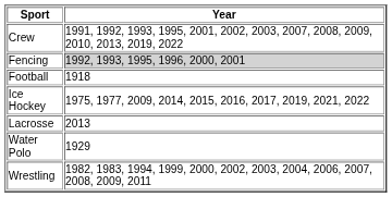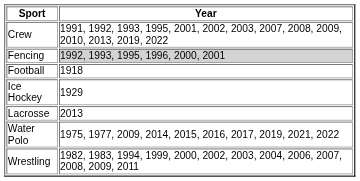 <table style="width:88%; height:140px" border="2">
 <tr>
 <th>Sport</th>
 <th>Year</th>
 </tr>
 <tr>
 <td>Crew</td>
 <td>1991, 1992, 1993, 1995, 2001, 2002, 2003, 2007, 2008, 2009, 2010, 2013, 2019, 2022</td>
 </tr>
 <tr>
 <td>Fencing</td>
 <td style="background: lightgrey;">1992, 1993, 1995, 1996, 2000, 2001</td>
 </tr>
 <tr>
 <td>Football</td>
 <td>1918</td>
 </tr>
 <tr>
 <td>Ice Hockey</td>
-<td>1975, 1977, 2009, 2014, 2015, 2016, 2017, 2019, 2021, 2022</td>
+<td>1929</td>
 </tr>
 <tr>
 <td>Lacrosse</td>
 <td>2013</td>
 </tr>
 <tr>
 <td>Water Polo</td>
-<td>1929</td>
+<td>1975, 1977, 2009, 2014, 2015, 2016, 2017, 2019, 2021, 2022</td>
 </tr>
 <tr>
 <td>Wrestling</td>
 <td>1982, 1983, 1994, 1999, 2000, 2002, 2003, 2004, 2006, 2007, 2008, 2009, 2011</td>
 </tr>
 </table>
